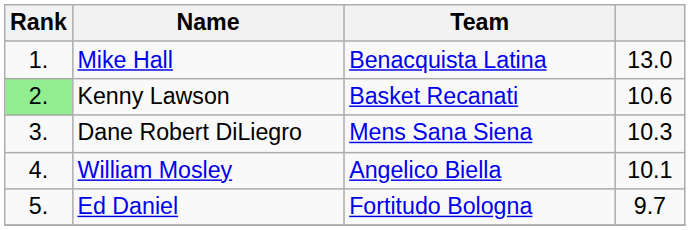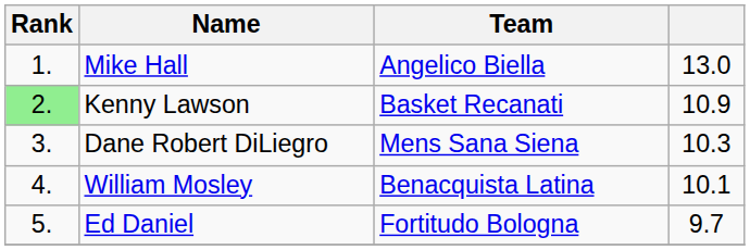 <table class="wikitable" style="text-align: center;">
 <tr>
 <th>Rank</th>
 <th width=180>Name</th>
 <th width=180>Team</th>
 <th width=40></th>
 </tr>
 <tr>
 <td>1.</td>
 <td align="left"> <a href='#'>Mike Hall</a></td>
-<td style="text-align:left;"><a href='#'>Benacquista Latina</a></td>
+<td style="text-align:left;"><a href='#'>Angelico Biella</a></td>
 <td>13.0</td>
 </tr>
 <tr>
 <td style="background: lightgreen;">2.</td>
 <td align="left"> Kenny Lawson</td>
 <td style="text-align:left;"><a href='#'>Basket Recanati</a></td>
-<td>10.6</td>
+<td>10.9</td>
 </tr>
 <tr>
 <td>3.</td>
 <td align="left"> Dane Robert DiLiegro</td>
 <td style="text-align:left;"><a href='#'>Mens Sana Siena</a></td>
 <td>10.3</td>
 </tr>
 <tr>
 <td>4.</td>
 <td align="left"> <a href='#'>William Mosley</a></td>
-<td style="text-align:left;"><a href='#'>Angelico Biella</a></td>
+<td style="text-align:left;"><a href='#'>Benacquista Latina</a></td>
 <td>10.1</td>
 </tr>
 <tr>
 <td>5.</td>
 <td align="left"> <a href='#'>Ed Daniel</a></td>
 <td style="text-align:left;"><a href='#'>Fortitudo Bologna</a></td>
 <td>9.7</td>
 </tr>
 <tr>
 </tr>
 </table>
